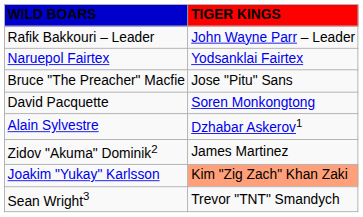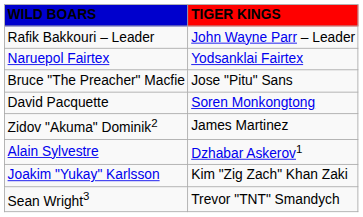 <table class="wikitable">
 <tr>
 <td style="background:#0000CD "><span><strong>WILD BOARS</strong></span></td>
 <td style="background:#FF0000 "><span><strong>TIGER KINGS</strong></span></td>
 </tr>
 <tr>
 <td>Rafik Bakkouri – Leader</td>
 <td><a href='#'>John Wayne Parr</a> – Leader</td>
 </tr>
 <tr>
 <td><a href='#'>Naruepol Fairtex</a></td>
 <td><a href='#'>Yodsanklai Fairtex</a></td>
 </tr>
 <tr>
 <td>Bruce "The Preacher" Macfie</td>
 <td>Jose "Pitu" Sans</td>
 </tr>
 <tr>
 <td>David Pacquette</td>
 <td><a href='#'>Soren Monkongtong</a></td>
 </tr>
 <tr>
+<td>Zidov "Akuma" Dominik<sup>2</sup></td>
+<td>James Martinez</td>
+</tr>
+<tr>
 <td><a href='#'>Alain Sylvestre</a></td>
 <td><a href='#'>Dzhabar Askerov</a><sup>1</sup></td>
 </tr>
 <tr>
-<td>Zidov "Akuma" Dominik<sup>2</sup></td>
-<td>James Martinez</td>
-</tr>
-<tr>
 <td><a href='#'>Joakim "Yukay" Karlsson</a></td>
-<td style="background: lightsalmon;">Kim "Zig Zach" Khan Zaki</td>
+<td>Kim "Zig Zach" Khan Zaki</td>
 </tr>
 <tr>
 <td>Sean Wright<sup>3</sup></td>
 <td>Trevor "TNT" Smandych</td>
 </tr>
 </table>
